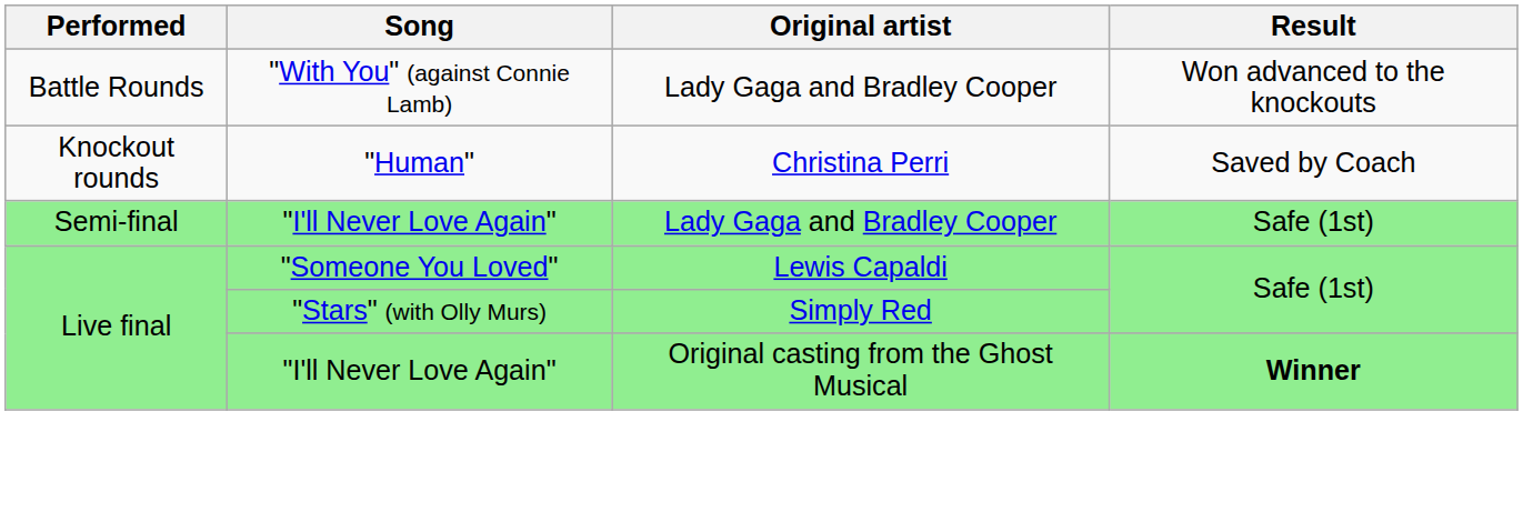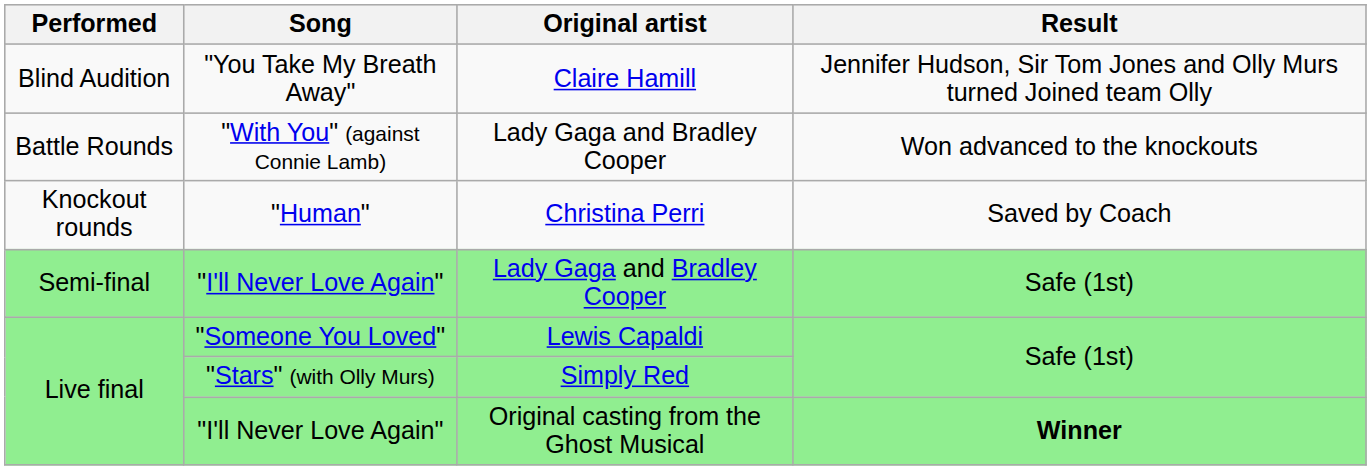 <table class="wikitable plainrowheaders" style="text-align:center;">
 <tr>
 <th scope="col">Performed</th>
 <th scope="col">Song</th>
 <th scope="col">Original artist</th>
 <th scope="col">Result</th>
+</tr>
+<tr>
+<td>Blind Audition</td>
+<td>"You Take My Breath Away"</td>
+<td><a href='#'>Claire Hamill</a></td>
+<td>Jennifer Hudson, Sir Tom Jones and Olly Murs turned Joined team Olly</td>
 </tr>
 <tr>
 <td>Battle Rounds</td>
 <td>"<a href='#'>With You</a>" <small>(against Connie Lamb)</small></td>
 <td>Lady Gaga and Bradley Cooper</td>
 <td>Won advanced to the knockouts</td>
 </tr>
 <tr>
 <td>Knockout rounds</td>
 <td>"<a href='#'>Human</a>"</td>
 <td><a href='#'>Christina Perri</a></td>
 <td>Saved by Coach</td>
 </tr>
 <tr style="background:lightgreen;">
 <td>Semi-final</td>
 <td>"<a href='#'>I'll Never Love Again</a>"</td>
 <td><a href='#'>Lady Gaga</a> and <a href='#'>Bradley Cooper</a></td>
 <td>Safe (1st)</td>
 </tr>
 <tr style="background:lightgreen;">
 <td rowspan="3">Live final</td>
 <td>"<a href='#'>Someone You Loved</a>"</td>
 <td><a href='#'>Lewis Capaldi</a></td>
 <td rowspan="2">Safe (1st)</td>
 </tr>
 <tr style="background:lightgreen;">
 <td>"<a href='#'>Stars</a>" <small>(with Olly Murs)</small></td>
 <td><a href='#'>Simply Red</a></td>
 </tr>
 <tr style="background:lightgreen;">
 <td>"I'll Never Love Again"</td>
 <td>Original casting from the Ghost Musical</td>
 <td><strong>Winner</strong></td>
 </tr>
 </table>
